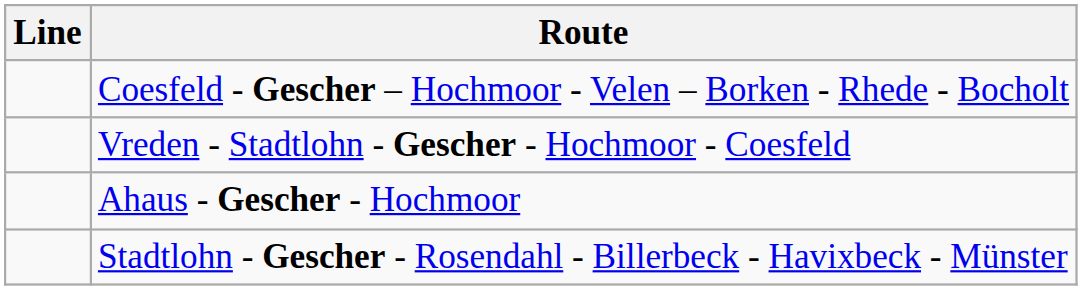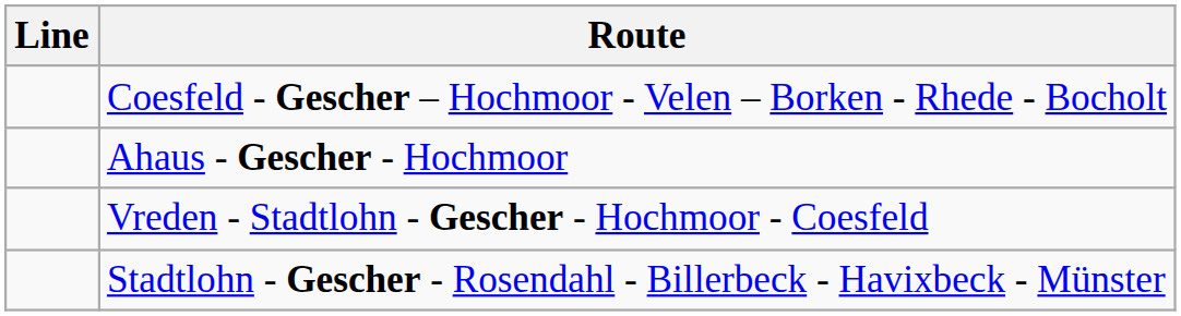 <table class="wikitable">
 <tr class="hintergrundfarbe6">
 <th>Line</th>
 <th>Route</th>
 </tr>
 <tr>
 <td align="center"></td>
 <td><a href='#'>Coesfeld</a> - <strong>Gescher</strong> – <a href='#'>Hochmoor</a> - <a href='#'>Velen</a> – <a href='#'>Borken</a> - <a href='#'>Rhede</a> - <a href='#'>Bocholt</a></td>
 </tr>
 <tr>
 <td align="center"></td>
-<td><a href='#'>Vreden</a> - <a href='#'>Stadtlohn</a> - <strong>Gescher</strong> - <a href='#'>Hochmoor</a> - <a href='#'>Coesfeld</a></td>
+<td><a href='#'>Ahaus</a> - <strong>Gescher</strong> - <a href='#'>Hochmoor</a></td>
 </tr>
 <tr>
 <td align="center"></td>
-<td><a href='#'>Ahaus</a> - <strong>Gescher</strong> - <a href='#'>Hochmoor</a></td>
+<td><a href='#'>Vreden</a> - <a href='#'>Stadtlohn</a> - <strong>Gescher</strong> - <a href='#'>Hochmoor</a> - <a href='#'>Coesfeld</a></td>
 </tr>
 <tr>
 <td align="center"></td>
 <td><a href='#'>Stadtlohn</a> - <strong>Gescher</strong> - <a href='#'>Rosendahl</a> - <a href='#'>Billerbeck</a> - <a href='#'>Havixbeck</a> - <a href='#'>Münster</a></td>
 </tr>
 </table>
